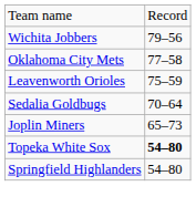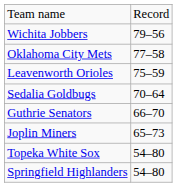 <table class="wikitable">
 <tr>
 <td>Team name</td>
 <td>Record</td>
 </tr>
 <tr>
 <td><a href='#'>Wichita Jobbers</a></td>
 <td>79–56</td>
 </tr>
 <tr>
 <td><a href='#'>Oklahoma City Mets</a></td>
 <td>77–58</td>
 </tr>
 <tr>
 <td><a href='#'>Leavenworth Orioles</a></td>
 <td>75–59</td>
 </tr>
 <tr>
 <td><a href='#'>Sedalia Goldbugs</a></td>
 <td>70–64</td>
 </tr>
 <tr>
+<td><a href='#'>Guthrie Senators</a></td>
+<td>66–70</td>
+</tr>
+<tr>
 <td><a href='#'>Joplin Miners</a></td>
 <td>65–73</td>
 </tr>
 <tr>
 <td><a href='#'>Topeka White Sox</a></td>
-<td><strong>54–80</strong></td>
+<td>54–80</td>
 </tr>
 <tr>
 <td><a href='#'>Springfield Highlanders</a></td>
 <td>54–80</td>
 </tr>
 </table>
